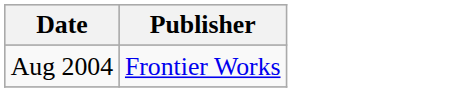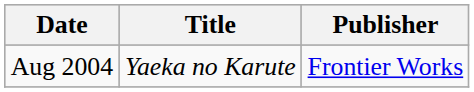 <table class="wikitable">
 <tr>
 <th>Date</th>
+<th>Title</th>
 <th>Publisher</th>
 </tr>
 <tr>
 <td>Aug 2004</td>
+<td><em>Yaeka no Karute</em></td>
 <td><a href='#'>Frontier Works</a></td>
 </tr>
 </table>
